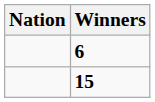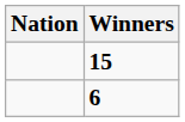 <table class="wikitable">
 <tr>
 <th>Nation</th>
 <th>Winners</th>
 </tr>
 <tr>
 <td></td>
-<td><strong>6</strong></td>
+<td><strong>15</strong></td>
 </tr>
 <tr>
 <td></td>
-<td><strong>15</strong></td>
+<td><strong>6</strong></td>
 </tr>
 </table>
